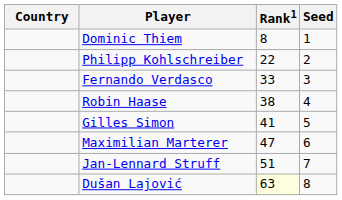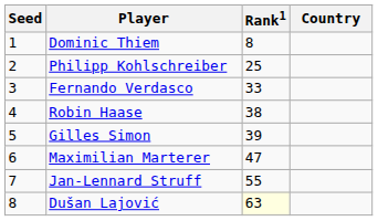 <table class="sortable wikitable">
 <tr>
-<th width="70">Country</th>
+<th>Seed</th>
 <th width="175">Player</th>
 <th>Rank<sup>1</sup></th>
-<th>Seed</th>
+<th width="70">Country</th>
 </tr>
 <tr>
-<td></td>
+<td>1</td>
 <td><a href='#'>Dominic Thiem</a></td>
 <td>8</td>
-<td>1</td>
+<td></td>
 </tr>
 <tr>
+<td>2</td>
+<td><a href='#'>Philipp Kohlschreiber</a></td>
+<td>25</td>
 <td></td>
-<td><a href='#'>Philipp Kohlschreiber</a></td>
-<td>22</td>
-<td>2</td>
 </tr>
 <tr>
-<td></td>
+<td>3</td>
 <td><a href='#'>Fernando Verdasco</a></td>
 <td>33</td>
-<td>3</td>
+<td></td>
 </tr>
 <tr>
-<td></td>
+<td>4</td>
 <td><a href='#'>Robin Haase</a></td>
 <td>38</td>
-<td>4</td>
+<td></td>
 </tr>
 <tr>
+<td>5</td>
+<td><a href='#'>Gilles Simon</a></td>
+<td>39</td>
 <td></td>
-<td><a href='#'>Gilles Simon</a></td>
-<td>41</td>
-<td>5</td>
 </tr>
 <tr>
-<td></td>
+<td>6</td>
 <td><a href='#'>Maximilian Marterer</a></td>
 <td>47</td>
-<td>6</td>
+<td></td>
 </tr>
 <tr>
+<td>7</td>
+<td><a href='#'>Jan-Lennard Struff</a></td>
+<td>55</td>
 <td></td>
-<td><a href='#'>Jan-Lennard Struff</a></td>
-<td>51</td>
-<td>7</td>
 </tr>
 <tr>
-<td></td>
+<td>8</td>
 <td><a href='#'>Dušan Lajović</a></td>
 <td style="background: lightyellow;">63</td>
-<td>8</td>
+<td></td>
 </tr>
 </table>
